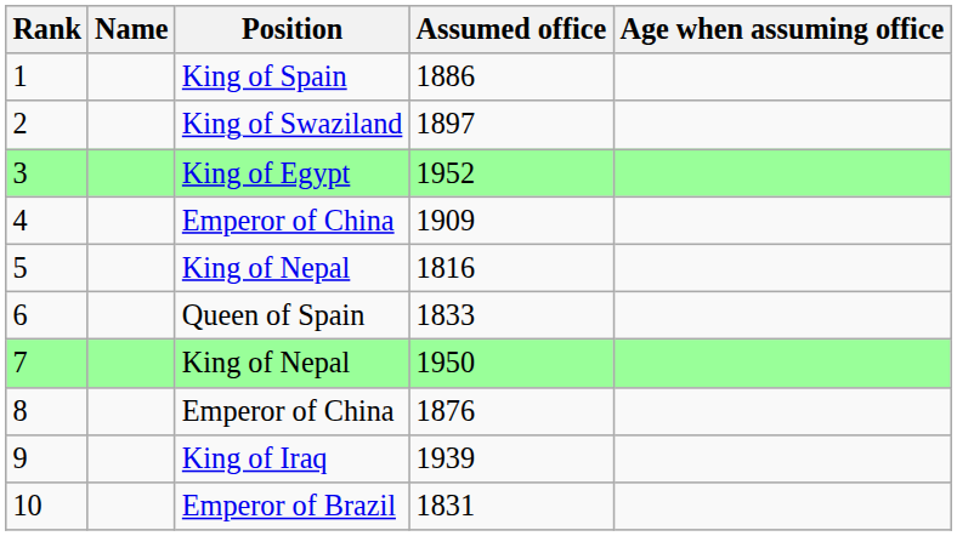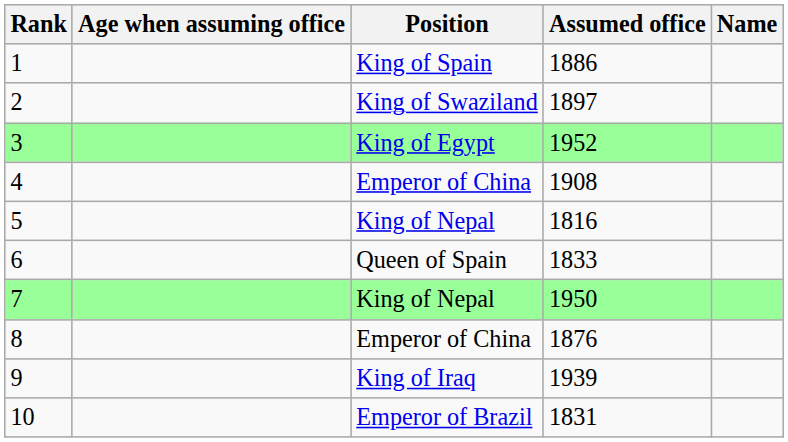 <table class="wikitable sortable" style="font-size:97%">
 <tr>
 <th>Rank</th>
-<th>Name</th>
+<th>Age when assuming office</th>
 <th>Position</th>
 <th>Assumed office</th>
-<th>Age when assuming office</th>
+<th>Name</th>
 </tr>
 <tr>
 <td>1</td>
 <td></td>
 <td><a href='#'>King of Spain</a></td>
 <td>1886</td>
 <td></td>
 </tr>
 <tr>
 <td>2</td>
 <td></td>
 <td><a href='#'>King of Swaziland</a></td>
 <td>1897</td>
 <td></td>
 </tr>
 <tr bgcolor="#99FF99">
 <td>3</td>
 <td></td>
 <td><a href='#'>King of Egypt</a></td>
 <td>1952</td>
 <td></td>
 </tr>
 <tr>
 <td>4</td>
 <td></td>
 <td><a href='#'>Emperor of China</a></td>
-<td>1909</td>
+<td>1908</td>
 <td></td>
 </tr>
 <tr>
 <td>5</td>
 <td></td>
 <td><a href='#'>King of Nepal</a></td>
 <td>1816</td>
 <td></td>
 </tr>
 <tr>
 <td>6</td>
 <td></td>
 <td>Queen of Spain</td>
 <td>1833</td>
 <td></td>
 </tr>
 <tr bgcolor="#99FF99">
 <td>7</td>
 <td></td>
 <td>King of Nepal</td>
 <td>1950</td>
 <td></td>
 </tr>
 <tr>
 <td>8</td>
 <td></td>
 <td>Emperor of China</td>
 <td>1876</td>
 <td></td>
 </tr>
 <tr>
 <td>9</td>
 <td></td>
 <td><a href='#'>King of Iraq</a></td>
 <td>1939</td>
 <td></td>
 </tr>
 <tr>
 <td>10</td>
 <td></td>
 <td><a href='#'>Emperor of Brazil</a></td>
 <td>1831</td>
 <td></td>
 </tr>
 </table>
